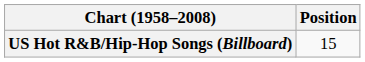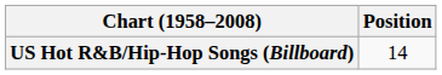 <table class="wikitable plainrowheaders" style="text-align:center">
 <tr>
 <th scope="col">Chart (1958–2008)</th>
 <th scope="col">Position</th>
 </tr>
 <tr>
 <th scope="row">US Hot R&B/Hip-Hop Songs (<em>Billboard</em>)</th>
-<td>15</td>
+<td>14</td>
 </tr>
 </table>
